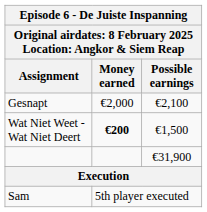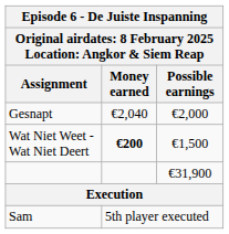 <table class="wikitable" style="font-size: 95%; margin: 10px" align="right" width="40%">
 <tr>
 <th colspan=3>Episode 6 - De Juiste Inspanning</th>
 </tr>
 <tr>
 <th colspan=3>Original airdates: 8 February 2025<br>Location: Angkor & Siem Reap</th>
 </tr>
 <tr>
 <th>Assignment</th>
 <th>Money earned</th>
 <th>Possible earnings</th>
 </tr>
 <tr>
 <td>Gesnapt</td>
+<td align="center">€2,040</td>
 <td align="center">€2,000</td>
-<td align="center">€2,100</td>
 </tr>
 <tr>
 <td>Wat Niet Weet - Wat Niet Deert</td>
 <td align="center"><strong>€200</strong></td>
 <td align="center">€1,500</td>
 </tr>
 <tr>
 <td><strong></strong></td>
 <td align="center"><strong></strong></td>
 <td align="center">€31,900</td>
 </tr>
 <tr>
 <th colspan=3>Execution</th>
 </tr>
 <tr>
 <td>Sam</td>
 <td colspan="2">5th player executed</td>
 </tr>
 </table>
